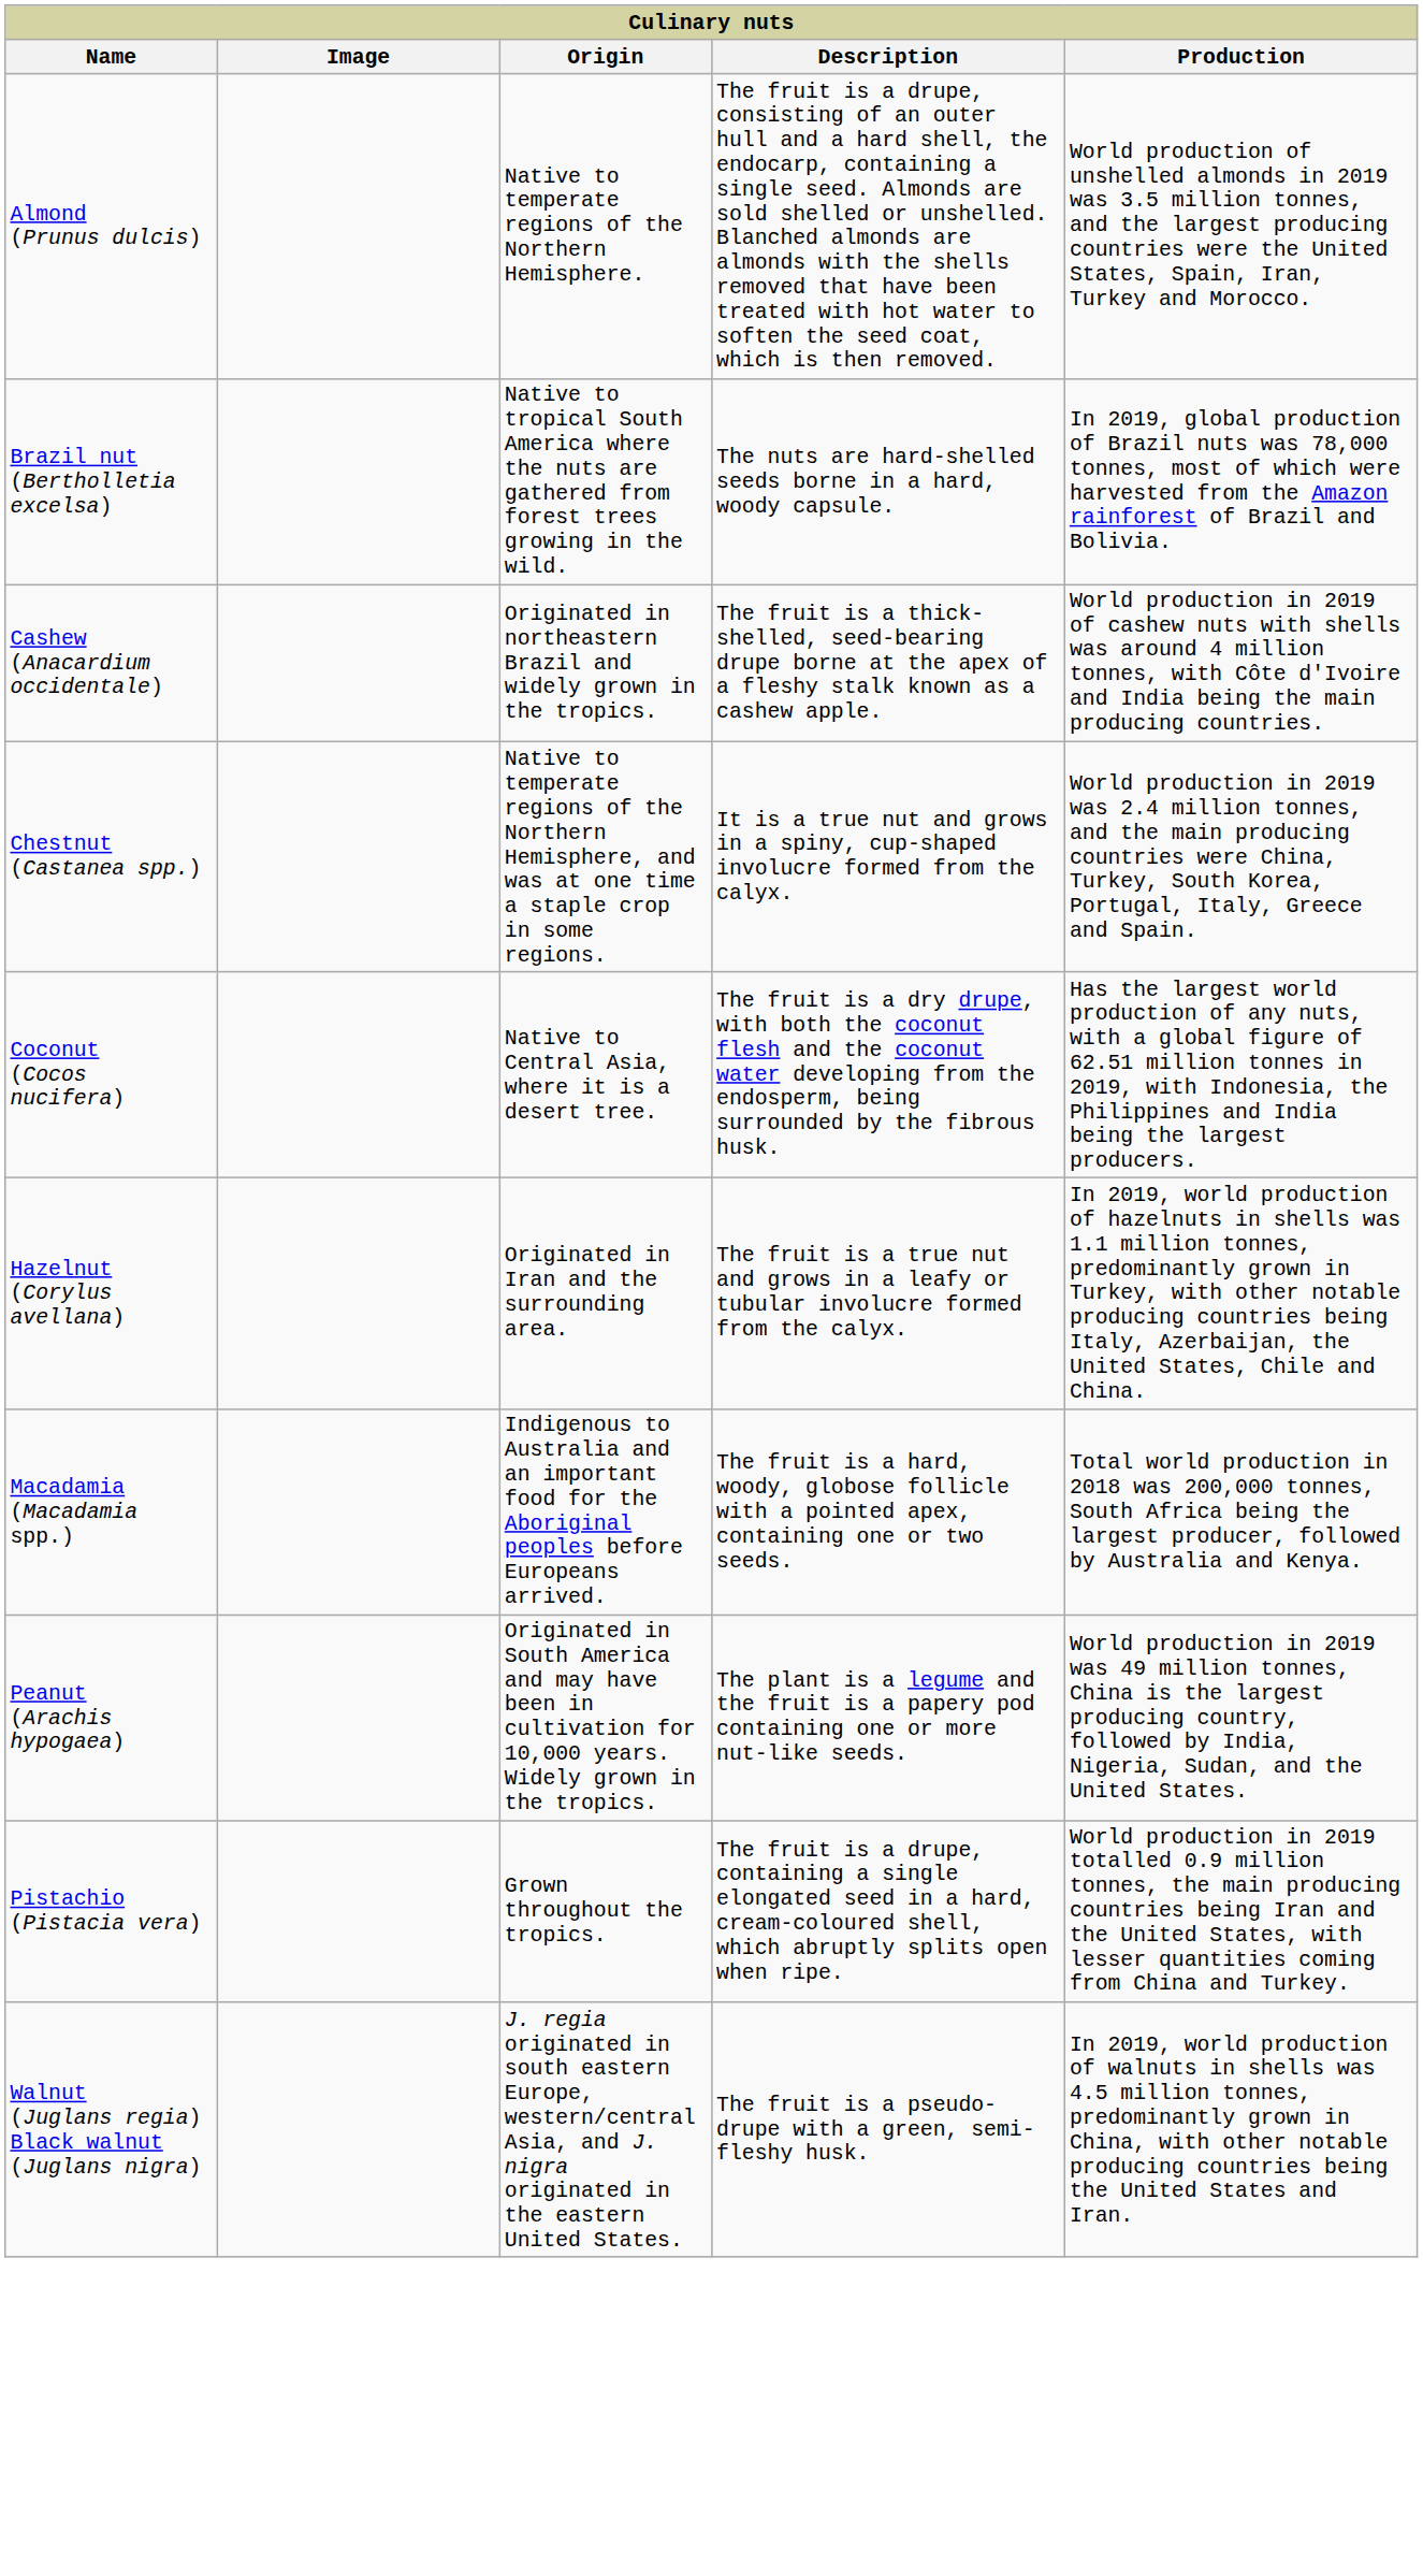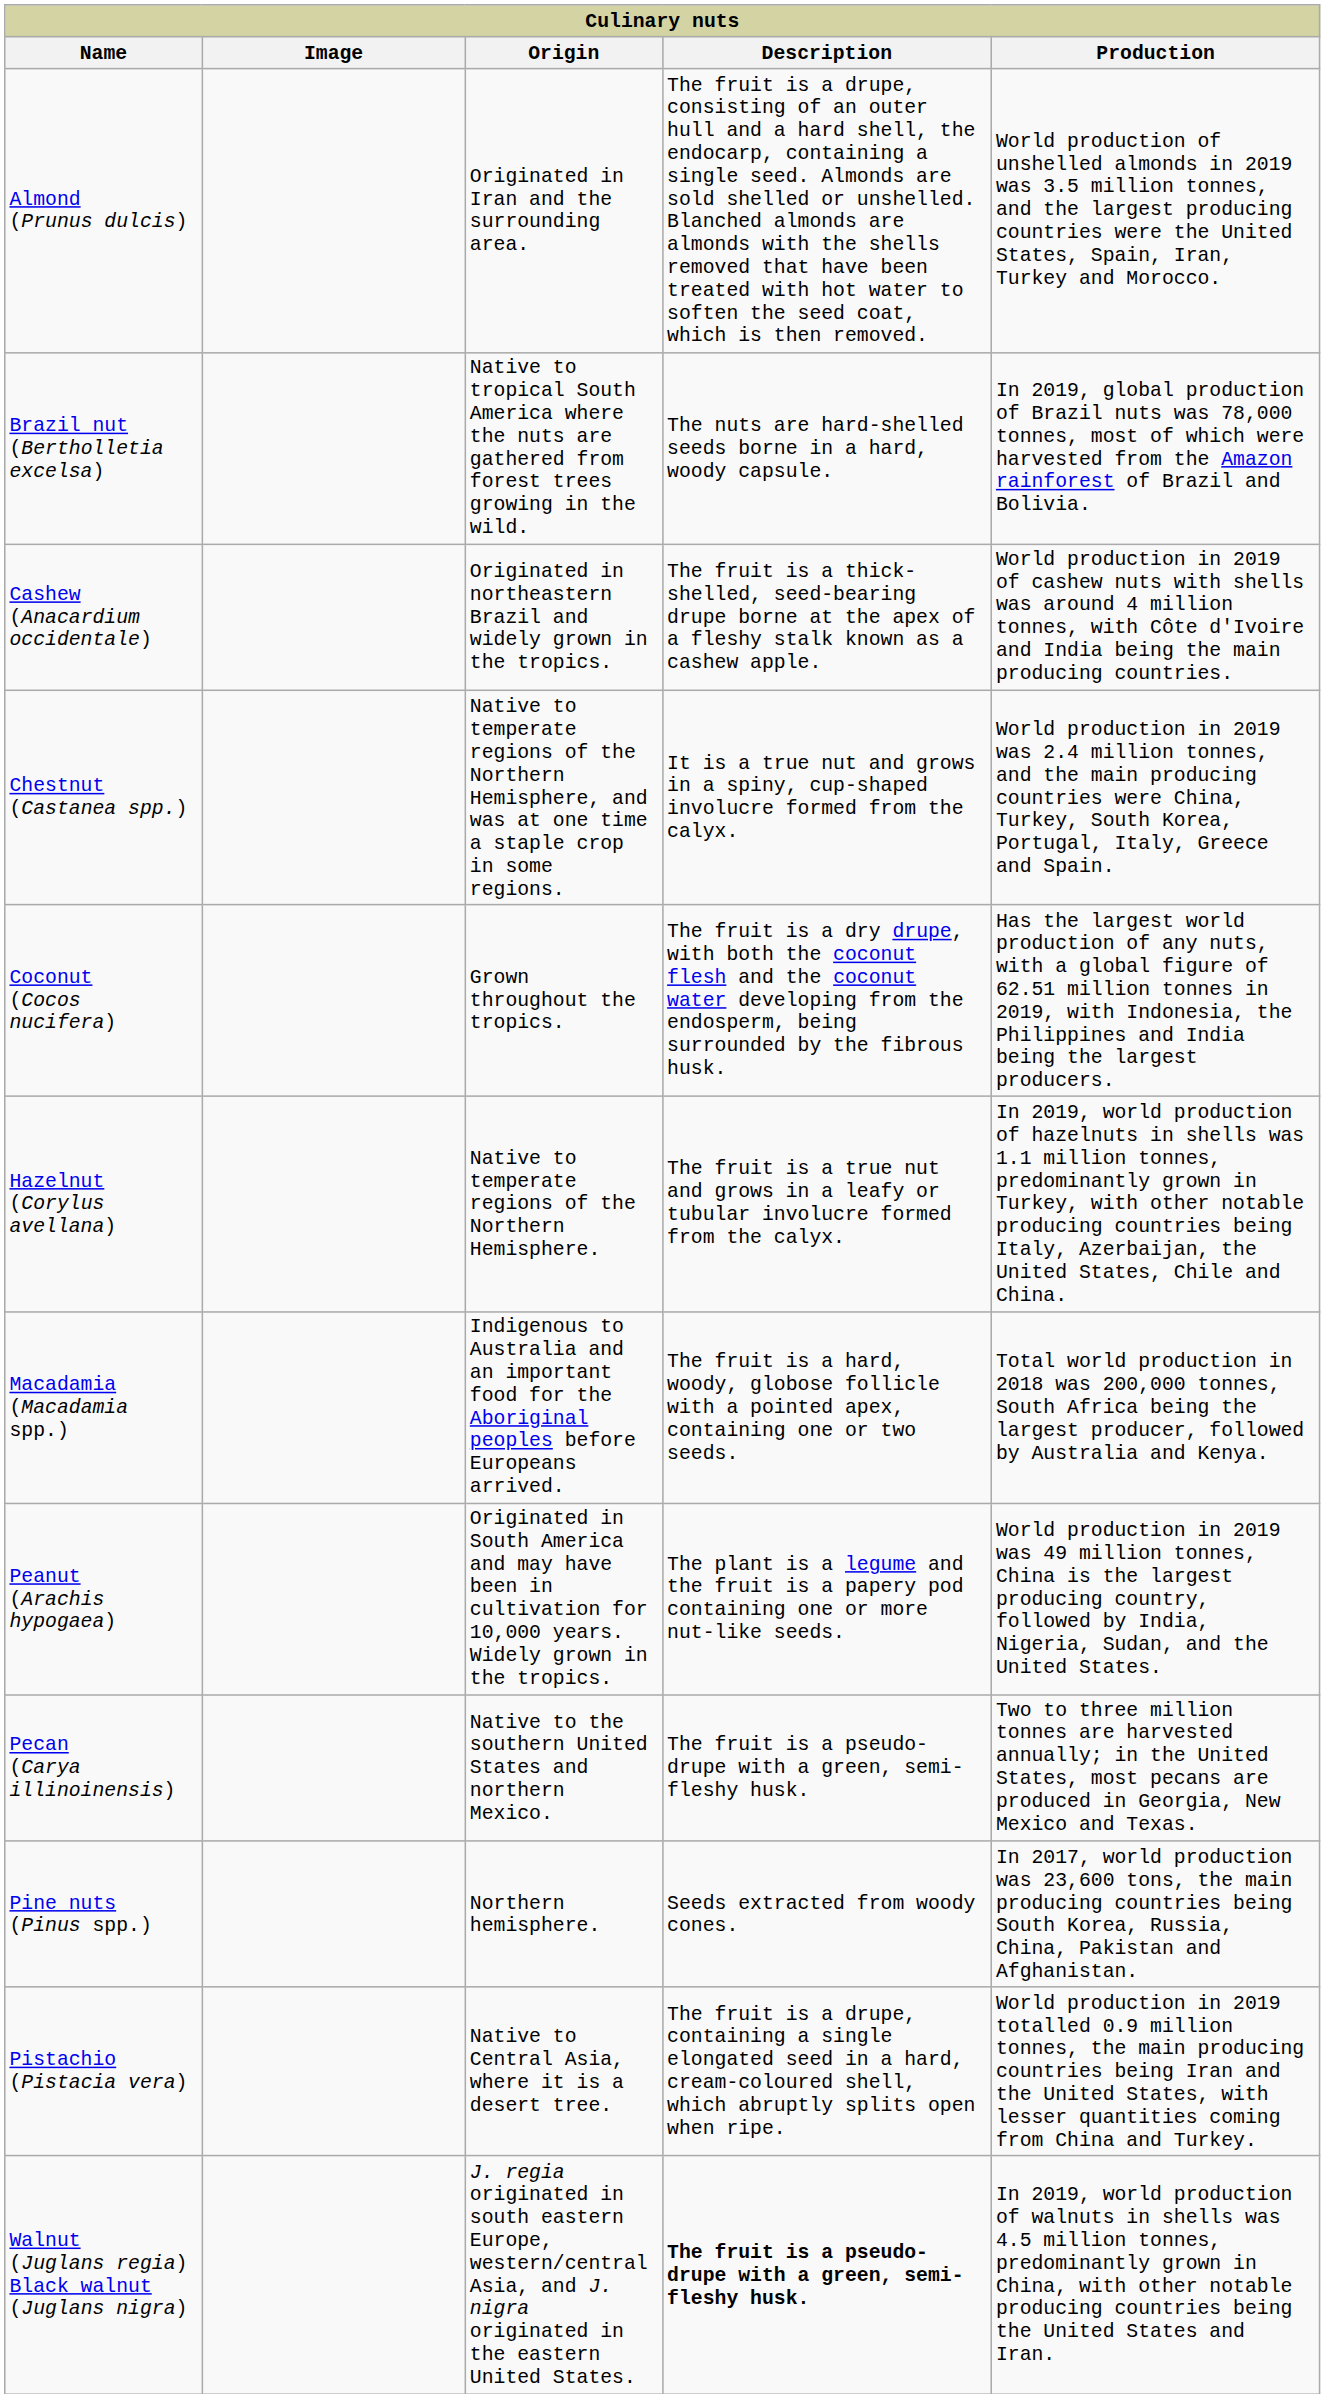 <table style="width:98%;" class="wikitable">
 <tr>
 <th style="text-align:center; background:#d3d3a4;" colspan="5">Culinary nuts</th>
 </tr>
 <tr>
 <th style="width:15%;">Name</th>
 <th>Image</th>
 <th style="width:15%;">Origin</th>
 <th style="width:25%;">Description</th>
 <th style="width:25%;">Production</th>
 </tr>
 <tr>
 <td><a href='#'>Almond</a> <br>(<em>Prunus dulcis</em>)</td>
 <td></td>
-<td>Native to temperate regions of the Northern Hemisphere.</td>
+<td>Originated in Iran and the surrounding area.</td>
 <td>The fruit is a drupe, consisting of an outer hull and a hard shell, the endocarp, containing a single seed. Almonds are sold shelled or unshelled. Blanched almonds are almonds with the shells removed that have been treated with hot water to soften the seed coat, which is then removed.</td>
 <td>World production of unshelled almonds in 2019 was 3.5 million tonnes, and the largest producing countries were the United States, Spain, Iran, Turkey and Morocco.</td>
 </tr>
 <tr>
 <td><a href='#'>Brazil nut</a> <br>(<em>Bertholletia excelsa</em>)</td>
 <td></td>
 <td>Native to tropical South America where the nuts are gathered from forest trees growing in the wild.</td>
 <td>The nuts are hard-shelled seeds borne in a hard, woody capsule.</td>
 <td>In 2019, global production of Brazil nuts was 78,000 tonnes, most of which were harvested from the <a href='#'>Amazon rainforest</a> of Brazil and Bolivia.</td>
 </tr>
 <tr>
 <td><a href='#'>Cashew</a> <br>(<em>Anacardium occidentale</em>)</td>
 <td></td>
 <td>Originated in northeastern Brazil and widely grown in the tropics.</td>
 <td>The fruit is a thick-shelled, seed-bearing drupe borne at the apex of a fleshy stalk known as a cashew apple.</td>
 <td>World production in 2019 of cashew nuts with shells was around 4 million tonnes, with Côte d'Ivoire and India being the main producing countries.</td>
 </tr>
 <tr>
 <td><a href='#'>Chestnut</a> <br>(<em>Castanea spp.</em>)</td>
 <td></td>
 <td>Native to temperate regions of the Northern Hemisphere, and was at one time a staple crop in some regions.</td>
 <td>It is a true nut and grows in a spiny, cup-shaped involucre formed from the calyx.</td>
 <td>World production in 2019 was 2.4 million tonnes, and the main producing countries were China, Turkey, South Korea, Portugal, Italy, Greece and Spain.</td>
 </tr>
 <tr>
 <td><a href='#'>Coconut</a> <br>(<em>Cocos nucifera</em>)</td>
 <td></td>
-<td>Native to Central Asia, where it is a desert tree.</td>
+<td>Grown throughout the tropics.</td>
 <td>The fruit is a dry <a href='#'>drupe</a>, with both the <a href='#'>coconut flesh</a> and the <a href='#'>coconut water</a> developing from the endosperm, being surrounded by the fibrous husk.</td>
 <td>Has the largest world production of any nuts, with a global figure of 62.51 million tonnes in 2019, with Indonesia, the Philippines and India being the largest producers.</td>
 </tr>
 <tr>
 <td><a href='#'>Hazelnut</a> <br>(<em>Corylus avellana</em>)</td>
 <td></td>
-<td>Originated in Iran and the surrounding area.</td>
+<td>Native to temperate regions of the Northern Hemisphere.</td>
 <td>The fruit is a true nut and grows in a leafy or tubular involucre formed from the calyx.</td>
 <td>In 2019, world production of hazelnuts in shells was 1.1 million tonnes, predominantly grown in Turkey, with other notable producing countries being Italy, Azerbaijan, the United States, Chile and China.</td>
 </tr>
 <tr>
 <td><a href='#'>Macadamia</a> <br>(<em>Macadamia</em> spp.)</td>
 <td></td>
 <td>Indigenous to Australia and an important food for the <a href='#'>Aboriginal peoples</a> before Europeans arrived.</td>
 <td>The fruit is a hard, woody, globose follicle with a pointed apex, containing one or two seeds.</td>
 <td>Total world production in 2018 was 200,000 tonnes, South Africa being the largest producer, followed by Australia and Kenya.</td>
 </tr>
 <tr>
 <td><a href='#'>Peanut</a> <br>(<em>Arachis hypogaea</em>)</td>
 <td></td>
 <td>Originated in South America and may have been in cultivation for 10,000 years. Widely grown in the tropics.</td>
 <td>The plant is a <a href='#'>legume</a> and the fruit is a papery pod containing one or more nut-like seeds.</td>
 <td>World production in 2019 was 49 million tonnes, China is the largest producing country, followed by India, Nigeria, Sudan, and the United States.</td>
 </tr>
 <tr>
+<td><a href='#'>Pecan</a> <br>(<em>Carya illinoinensis</em>)</td>
+<td></td>
+<td>Native to the southern United States and northern Mexico.</td>
+<td>The fruit is a pseudo-drupe with a green, semi-fleshy husk.</td>
+<td>Two to three million tonnes are harvested annually; in the United States, most pecans are produced in Georgia, New Mexico and Texas.</td>
+</tr>
+<tr>
+<td><a href='#'>Pine nuts</a> <br>(<em>Pinus</em> spp.)</td>
+<td></td>
+<td>Northern hemisphere.</td>
+<td>Seeds extracted from woody cones.</td>
+<td>In 2017, world production was 23,600 tons, the main producing countries being South Korea, Russia, China, Pakistan and Afghanistan.</td>
+</tr>
+<tr>
 <td><a href='#'>Pistachio</a> <br>(<em>Pistacia vera</em>)</td>
 <td></td>
-<td>Grown throughout the tropics.</td>
+<td>Native to Central Asia, where it is a desert tree.</td>
 <td>The fruit is a drupe, containing a single elongated seed in a hard, cream-coloured shell, which abruptly splits open when ripe.</td>
 <td>World production in 2019 totalled 0.9 million tonnes, the main producing countries being Iran and the United States, with lesser quantities coming from China and Turkey.</td>
 </tr>
 <tr>
 <td><a href='#'>Walnut</a> <br>(<em>Juglans regia</em>)<br><a href='#'>Black walnut</a> <br>(<em>Juglans nigra</em>)</td>
 <td></td>
 <td><em>J. regia</em> originated in south eastern Europe, western/central Asia, and <em>J. nigra</em> originated in the eastern United States.</td>
-<td>The fruit is a pseudo-drupe with a green, semi-fleshy husk.</td>
+<td><strong>The fruit is a pseudo-drupe with a green, semi-fleshy husk.</strong></td>
 <td>In 2019, world production of walnuts in shells was 4.5 million tonnes, predominantly grown in China, with other notable producing countries being the United States and Iran.</td>
 </tr>
 </table>
